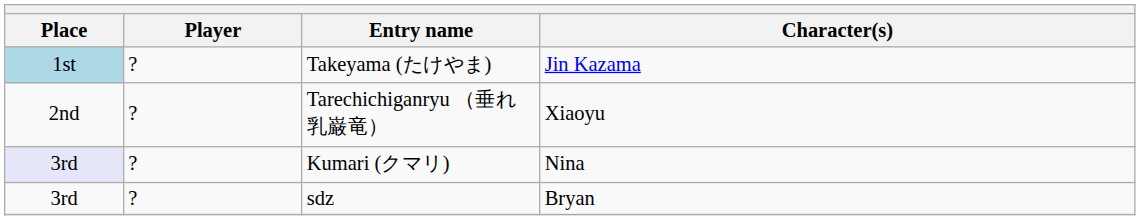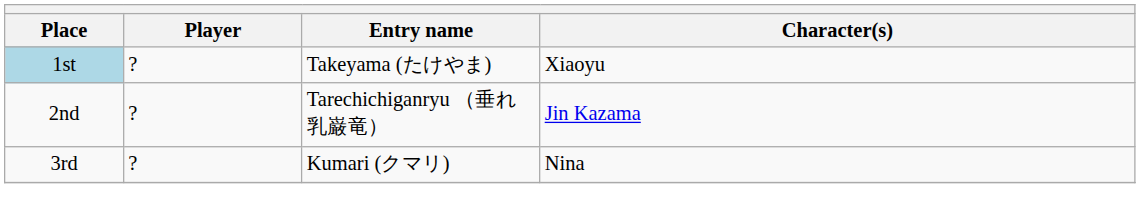 <table class="wikitable" width=100%>
 <tr>
 <th colspan=4></th>
 </tr>
 <tr>
 <th width=10%>Place</th>
 <th width=15%>Player</th>
 <th width=20%>Entry name</th>
 <th width=50%>Character(s)</th>
 </tr>
 <tr>
 <td align=center style="background: lightblue;">1st</td>
 <td>?</td>
 <td>Takeyama (たけやま)</td>
-<td><a href='#'>Jin Kazama</a></td>
+<td>Xiaoyu</td>
 </tr>
 <tr>
 <td align=center>2nd</td>
 <td>?</td>
 <td>Tarechichiganryu （垂れ乳巌竜）</td>
-<td>Xiaoyu</td>
+<td><a href='#'>Jin Kazama</a></td>
 </tr>
 <tr>
-<td align=center style="background: lavender;">3rd</td>
+<td align=center>3rd</td>
 <td>?</td>
 <td>Kumari (クマリ)</td>
 <td>Nina</td>
 </tr>
 <tr>
-<td align=center>3rd</td>
-<td>?</td>
-<td>sdz</td>
-<td>Bryan</td>
-</tr>
-<tr>
 </tr>
 </table>
